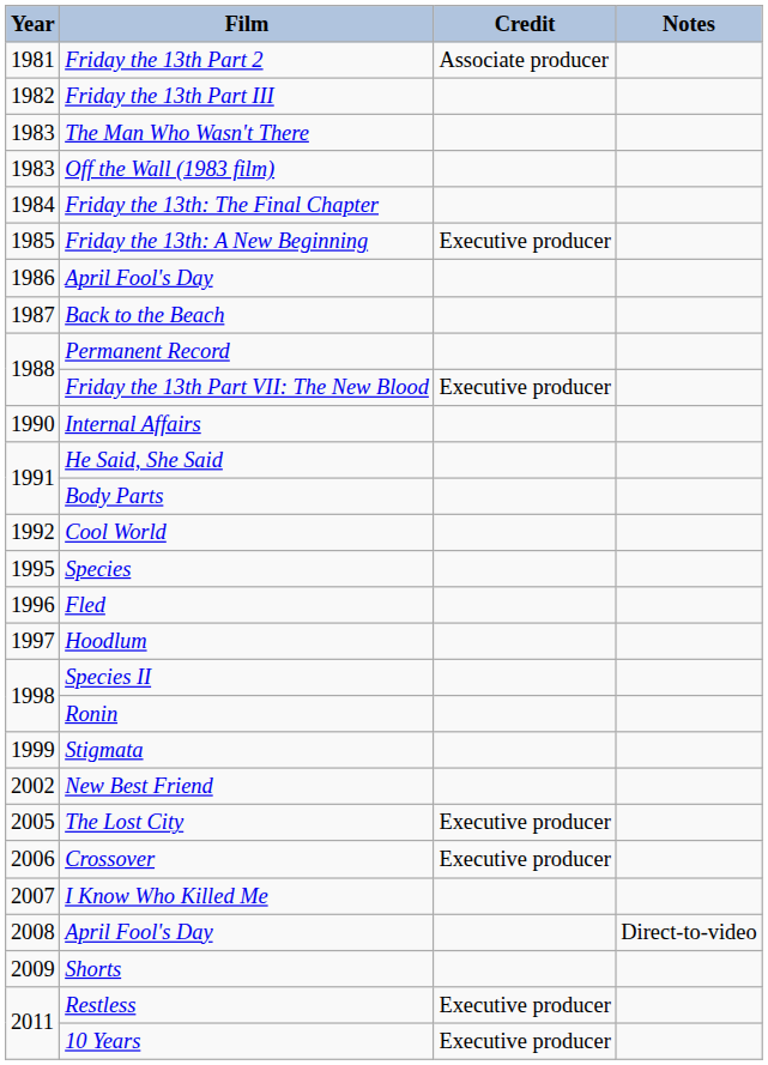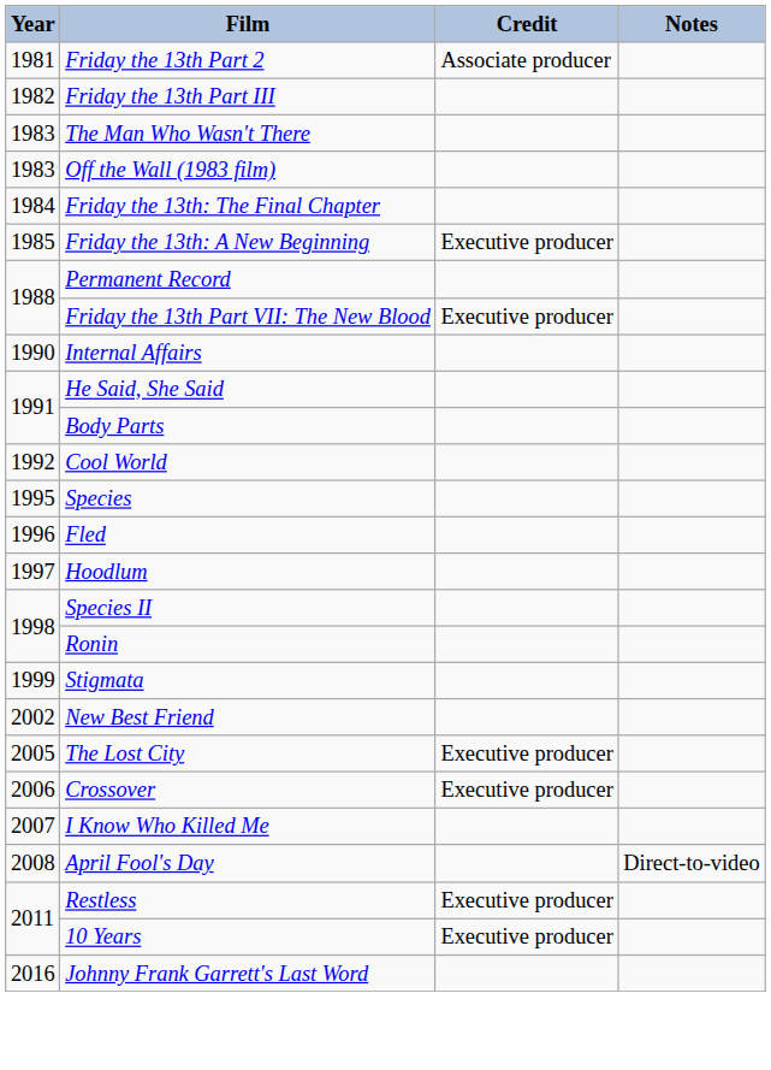 <table class="wikitable" style="font-size:95%;">
 <tr>
 <th style="background:#B0C4DE;">Year</th>
 <th style="background:#B0C4DE;">Film</th>
 <th style="background:#B0C4DE;">Credit</th>
 <th style="background:#B0C4DE;">Notes</th>
 </tr>
 <tr>
 <td>1981</td>
 <td><em><a href='#'>Friday the 13th Part 2</a></em></td>
 <td>Associate producer</td>
 <td></td>
 </tr>
 <tr>
 <td>1982</td>
 <td><em><a href='#'>Friday the 13th Part III</a></em></td>
 <td></td>
 <td></td>
 </tr>
 <tr>
 <td>1983</td>
 <td><em><a href='#'>The Man Who Wasn't There</a></em></td>
 <td></td>
 <td></td>
 </tr>
 <tr>
 <td>1983</td>
 <td><em><a href='#'>Off the Wall (1983 film)</a></em></td>
 <td></td>
 <td></td>
 </tr>
 <tr>
 <td>1984</td>
 <td><em><a href='#'>Friday the 13th: The Final Chapter</a></em></td>
 <td></td>
 <td></td>
 </tr>
 <tr>
 <td>1985</td>
 <td><em><a href='#'>Friday the 13th: A New Beginning</a></em></td>
 <td>Executive producer</td>
-<td></td>
-</tr>
-<tr>
-<td>1986</td>
-<td><em><a href='#'>April Fool's Day</a></em></td>
-<td></td>
-<td></td>
-</tr>
-<tr>
-<td>1987</td>
-<td><em><a href='#'>Back to the Beach</a></em></td>
-<td></td>
 <td></td>
 </tr>
 <tr>
 <td rowspan=2>1988</td>
 <td><em><a href='#'>Permanent Record</a></em></td>
 <td></td>
 <td></td>
 </tr>
 <tr>
 <td><em><a href='#'>Friday the 13th Part VII: The New Blood</a></em></td>
 <td>Executive producer</td>
 <td></td>
 </tr>
 <tr>
 <td>1990</td>
 <td><em><a href='#'>Internal Affairs</a></em></td>
 <td></td>
 <td></td>
 </tr>
 <tr>
 <td rowspan=2>1991</td>
 <td><em><a href='#'>He Said, She Said</a></em></td>
 <td></td>
 <td></td>
 </tr>
 <tr>
 <td><em><a href='#'>Body Parts</a></em></td>
 <td></td>
 <td></td>
 </tr>
 <tr>
 <td>1992</td>
 <td><em><a href='#'>Cool World</a></em></td>
 <td></td>
 <td></td>
 </tr>
 <tr>
 <td>1995</td>
 <td><em><a href='#'>Species</a></em></td>
 <td></td>
 <td></td>
 </tr>
 <tr>
 <td>1996</td>
 <td><em><a href='#'>Fled</a></em></td>
 <td></td>
 <td></td>
 </tr>
 <tr>
 <td>1997</td>
 <td><em><a href='#'>Hoodlum</a></em></td>
 <td></td>
 <td></td>
 </tr>
 <tr>
 <td rowspan=2>1998</td>
 <td><em><a href='#'>Species II</a></em></td>
 <td></td>
 <td></td>
 </tr>
 <tr>
 <td><em><a href='#'>Ronin</a></em></td>
 <td></td>
 <td></td>
 </tr>
 <tr>
 <td>1999</td>
 <td><em><a href='#'>Stigmata</a></em></td>
 <td></td>
 <td></td>
 </tr>
 <tr>
 <td>2002</td>
 <td><em><a href='#'>New Best Friend</a></em></td>
 <td></td>
 <td></td>
 </tr>
 <tr>
 <td>2005</td>
 <td><em><a href='#'>The Lost City</a></em></td>
 <td>Executive producer</td>
 <td></td>
 </tr>
 <tr>
 <td>2006</td>
 <td><em><a href='#'>Crossover</a></em></td>
 <td>Executive producer</td>
 <td></td>
 </tr>
 <tr>
 <td>2007</td>
 <td><em><a href='#'>I Know Who Killed Me</a></em></td>
 <td></td>
 <td></td>
 </tr>
 <tr>
 <td>2008</td>
 <td><em><a href='#'>April Fool's Day</a></em></td>
 <td></td>
 <td>Direct-to-video</td>
 </tr>
 <tr>
-<td>2009</td>
-<td><em><a href='#'>Shorts</a></em></td>
-<td></td>
-<td></td>
-</tr>
-<tr>
 <td rowspan=2>2011</td>
 <td><em><a href='#'>Restless</a></em></td>
 <td>Executive producer</td>
 <td></td>
 </tr>
 <tr>
 <td><em><a href='#'>10 Years</a></em></td>
 <td>Executive producer</td>
 <td></td>
 </tr>
+<tr>
+<td>2016</td>
+<td><em><a href='#'>Johnny Frank Garrett's Last Word</a></em></td>
+<td></td>
+<td></td>
+</tr>
 </table>
